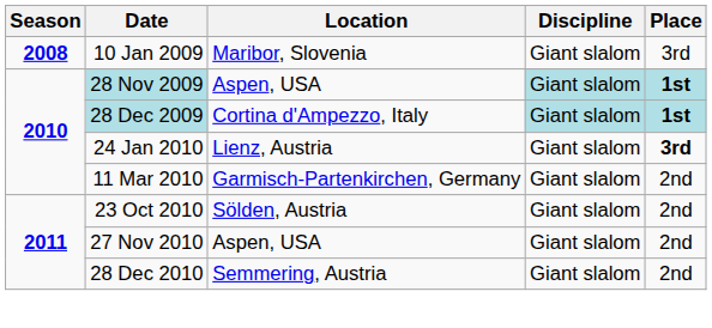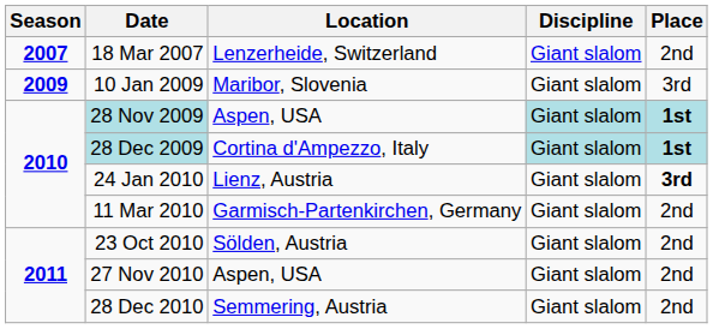 <table class="wikitable">
 <tr>
 <th>Season</th>
 <th>Date</th>
 <th>Location</th>
 <th>Discipline</th>
 <th>Place</th>
 </tr>
 <tr>
-<td align=center rowspan=1><strong><a href='#'>2008</a></strong></td>
+<td align=center rowspan=1><strong><a href='#'>2007</a></strong></td>
+<td align=right>18 Mar 2007</td>
+<td><a href='#'>Lenzerheide</a>, Switzerland</td>
+<td align=center><a href='#'>Giant slalom</a></td>
+<td align=center>2nd</td>
+</tr>
+<tr>
+<td align=center rowspan=1><strong><a href='#'>2009</a></strong></td>
 <td align=right>10 Jan 2009</td>
 <td><a href='#'>Maribor</a>, Slovenia</td>
 <td align=center>Giant slalom</td>
 <td align=center>3rd</td>
 </tr>
 <tr>
 <td align=center rowspan=4><strong><a href='#'>2010</a></strong></td>
 <td align=right bgcolor="#BOEOE6">28 Nov 2009</td>
 <td><a href='#'>Aspen</a>, USA</td>
 <td align=center bgcolor="#BOEOE6">Giant slalom</td>
 <td align=center bgcolor="#BOEOE6"><strong>1st</strong></td>
 </tr>
 <tr>
 <td align=right bgcolor="#BOEOE6">28 Dec 2009</td>
 <td><a href='#'>Cortina d'Ampezzo</a>, Italy</td>
 <td align=center bgcolor="#BOEOE6">Giant slalom</td>
 <td align=center bgcolor="#BOEOE6"><strong>1st</strong></td>
 </tr>
 <tr>
 <td align=right>24 Jan 2010</td>
 <td><a href='#'>Lienz</a>, Austria</td>
 <td align=center>Giant slalom</td>
 <td align=center><strong>3rd</strong></td>
 </tr>
 <tr>
 <td align=right>11 Mar 2010</td>
 <td><a href='#'>Garmisch-Partenkirchen</a>, Germany</td>
 <td align=center>Giant slalom</td>
 <td align=center>2nd</td>
 </tr>
 <tr>
 <td align=center rowspan=3><strong><a href='#'>2011</a></strong></td>
 <td align=right>23 Oct 2010</td>
 <td><a href='#'>Sölden</a>, Austria</td>
 <td align=center>Giant slalom</td>
 <td align=center>2nd</td>
 </tr>
 <tr>
 <td align=right>27 Nov 2010</td>
 <td>Aspen, USA</td>
 <td align=center>Giant slalom</td>
 <td align=center>2nd</td>
 </tr>
 <tr>
 <td align=right>28 Dec 2010</td>
 <td><a href='#'>Semmering</a>, Austria</td>
 <td align=center>Giant slalom</td>
 <td align=center>2nd</td>
 </tr>
 </table>
